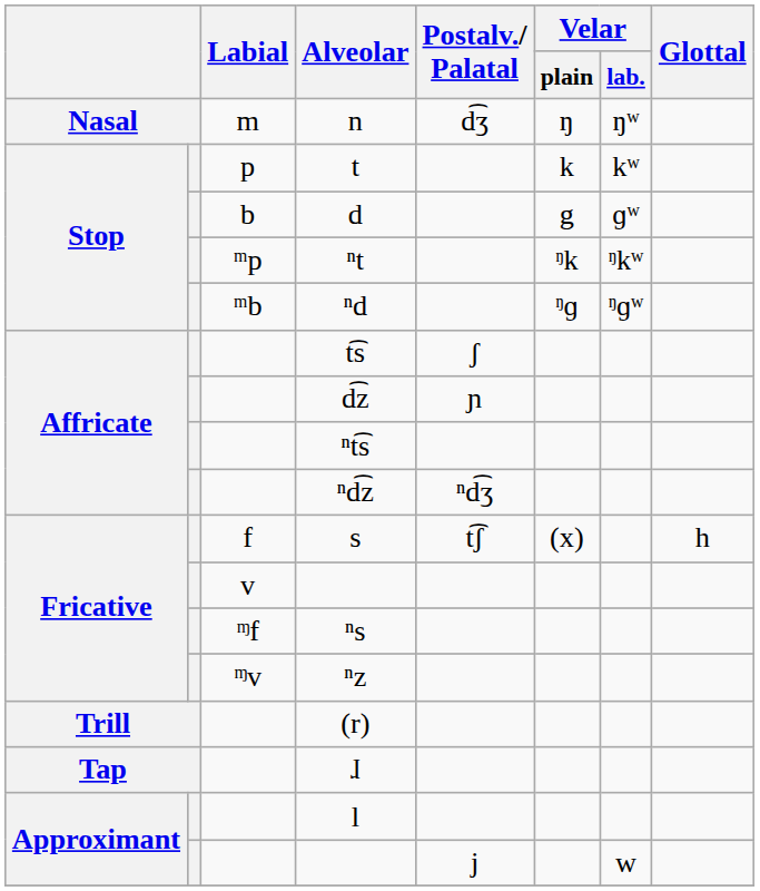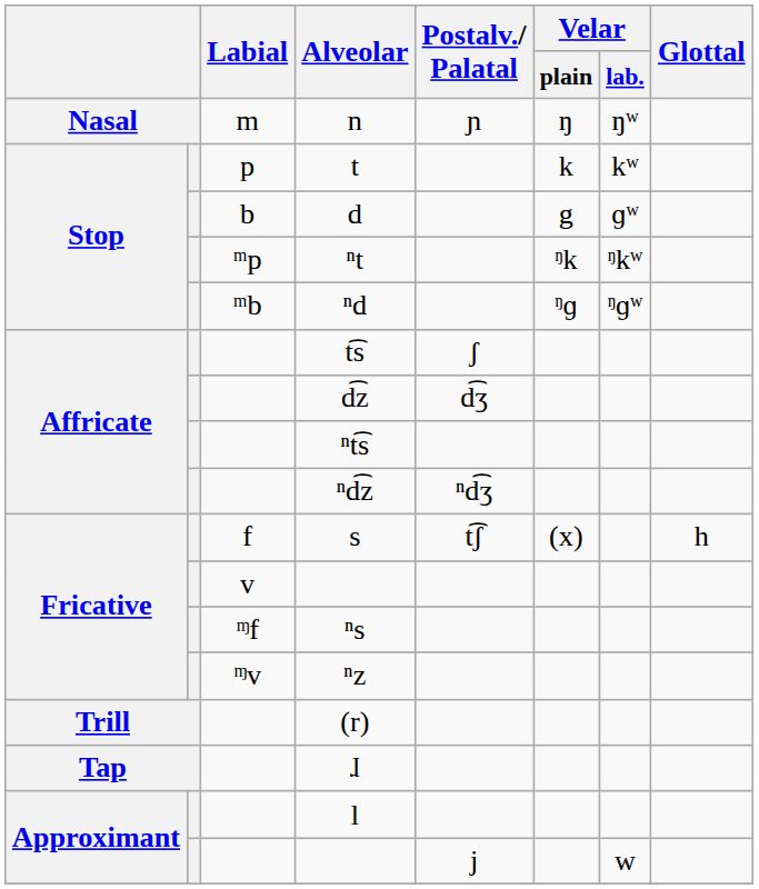 <table class="wikitable" style="text-align:center">
 <tr>
 <th colspan="2" rowspan="2"></th>
 <th rowspan="2"><a href='#'>Labial</a></th>
 <th rowspan="2"><a href='#'>Alveolar</a></th>
 <th rowspan="2"><a href='#'>Postalv.</a>/<br><a href='#'>Palatal</a></th>
 <th colspan="2"><a href='#'>Velar</a></th>
 <th rowspan="2"><a href='#'>Glottal</a></th>
 </tr>
 <tr>
 <th><small>plain</small></th>
 <th><small><a href='#'>lab.</a></small></th>
 </tr>
 <tr>
 <th colspan="2"><a href='#'>Nasal</a></th>
 <td>m</td>
 <td>n</td>
-<td>d͡ʒ</td>
+<td>ɲ</td>
 <td>ŋ</td>
 <td>ŋʷ</td>
 <td></td>
 </tr>
 <tr>
 <th rowspan="4"><a href='#'>Stop</a></th>
 <th></th>
 <td>p</td>
 <td>t</td>
 <td></td>
 <td>k</td>
 <td>kʷ</td>
 <td></td>
 </tr>
 <tr>
 <th></th>
 <td>b</td>
 <td>d</td>
 <td></td>
 <td>g</td>
 <td>ɡʷ</td>
 <td></td>
 </tr>
 <tr>
 <th></th>
 <td>ᵐp</td>
 <td>ⁿt</td>
 <td></td>
 <td>ᵑk</td>
 <td>ᵑkʷ</td>
 <td></td>
 </tr>
 <tr>
 <th></th>
 <td>ᵐb</td>
 <td>ⁿd</td>
 <td></td>
 <td>ᵑɡ</td>
 <td>ᵑɡʷ</td>
 <td></td>
 </tr>
 <tr>
 <th rowspan="4"><a href='#'>Affricate</a></th>
 <th></th>
 <td></td>
 <td>t͡s</td>
 <td>ʃ</td>
 <td></td>
 <td></td>
 <td></td>
 </tr>
 <tr>
 <th></th>
 <td></td>
 <td>d͡z</td>
-<td>ɲ</td>
+<td>d͡ʒ</td>
 <td></td>
 <td></td>
 <td></td>
 </tr>
 <tr>
 <th></th>
 <td></td>
 <td>ⁿt͡s</td>
 <td></td>
 <td></td>
 <td></td>
 <td></td>
 </tr>
 <tr>
 <th></th>
 <td></td>
 <td>ⁿd͡z</td>
 <td>ⁿd͡ʒ</td>
 <td></td>
 <td></td>
 <td></td>
 </tr>
 <tr>
 <th rowspan="4"><a href='#'>Fricative</a></th>
 <th></th>
 <td>f</td>
 <td>s</td>
 <td>t͡ʃ</td>
 <td>(x)</td>
 <td></td>
 <td>h</td>
 </tr>
 <tr>
 <th></th>
 <td>v</td>
 <td></td>
 <td></td>
 <td></td>
 <td></td>
 <td></td>
 </tr>
 <tr>
 <th></th>
 <td>ᶬf</td>
 <td>ⁿs</td>
 <td></td>
 <td></td>
 <td></td>
 <td></td>
 </tr>
 <tr>
 <th></th>
 <td>ᶬv</td>
 <td>ⁿz</td>
 <td></td>
 <td></td>
 <td></td>
 <td></td>
 </tr>
 <tr>
 <th colspan="2"><a href='#'>Trill</a></th>
 <td></td>
 <td>(r)</td>
 <td></td>
 <td></td>
 <td></td>
 <td></td>
 </tr>
 <tr>
 <th colspan="2"><a href='#'>Tap</a></th>
 <td></td>
 <td>ɺ</td>
 <td></td>
 <td></td>
 <td></td>
 <td></td>
 </tr>
 <tr>
 <th rowspan="2"><a href='#'>Approximant</a></th>
 <th></th>
 <td></td>
 <td>l</td>
 <td></td>
 <td></td>
 <td></td>
 <td></td>
 </tr>
 <tr>
 <th></th>
 <td></td>
 <td></td>
 <td>j</td>
 <td></td>
 <td>w</td>
 <td></td>
 </tr>
 <tr>
 </tr>
 </table>
